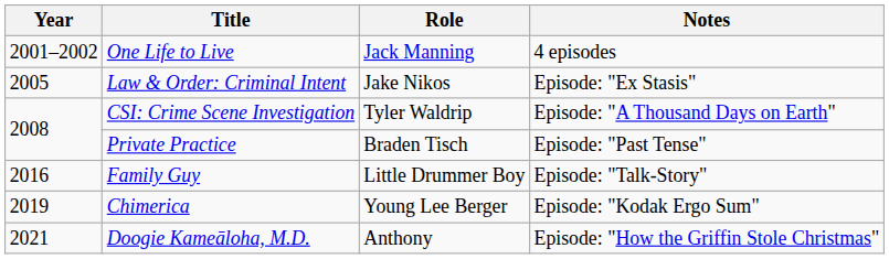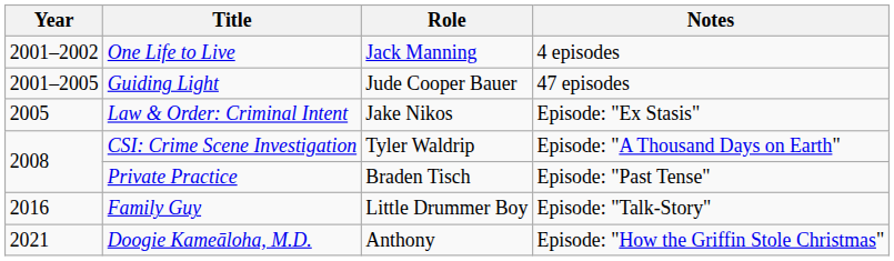 <table class="wikitable sortable">
 <tr>
 <th>Year</th>
 <th>Title</th>
 <th>Role</th>
 <th>Notes</th>
 </tr>
 <tr>
 <td>2001–2002</td>
 <td><em><a href='#'>One Life to Live</a></em></td>
 <td><a href='#'>Jack Manning</a></td>
 <td>4 episodes</td>
+</tr>
+<tr>
+<td>2001–2005</td>
+<td><em><a href='#'>Guiding Light</a></em></td>
+<td>Jude Cooper Bauer</td>
+<td>47 episodes</td>
 </tr>
 <tr>
 <td>2005</td>
 <td><em><a href='#'>Law & Order: Criminal Intent</a></em></td>
 <td>Jake Nikos</td>
 <td>Episode: "Ex Stasis"</td>
 </tr>
 <tr>
 <td rowspan="2">2008</td>
 <td><em><a href='#'>CSI: Crime Scene Investigation</a></em></td>
 <td>Tyler Waldrip</td>
 <td>Episode: "<a href='#'>A Thousand Days on Earth</a>"</td>
 </tr>
 <tr>
 <td><em><a href='#'>Private Practice</a></em></td>
 <td>Braden Tisch</td>
 <td>Episode: "Past Tense"</td>
 </tr>
 <tr>
 <td>2016</td>
 <td><em><a href='#'>Family Guy</a></em></td>
 <td>Little Drummer Boy</td>
 <td>Episode: "Talk-Story"</td>
 </tr>
 <tr>
-<td>2019</td>
-<td><em><a href='#'>Chimerica</a></em></td>
-<td>Young Lee Berger</td>
-<td>Episode: "Kodak Ergo Sum"</td>
-</tr>
-<tr>
 <td>2021</td>
 <td><em><a href='#'>Doogie Kameāloha, M.D.</a></em></td>
 <td>Anthony</td>
 <td>Episode: "<a href='#'>How the Griffin Stole Christmas</a>"</td>
 </tr>
 </table>
